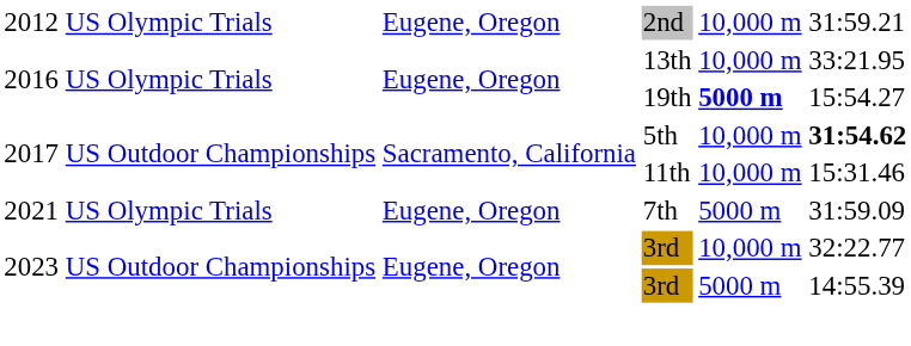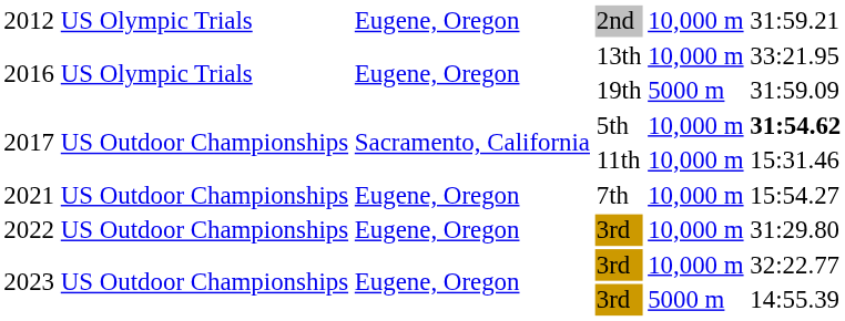 <table>
 <tr>
 <td>2012</td>
 <td><a href='#'>US Olympic Trials</a></td>
 <td><a href='#'>Eugene, Oregon</a></td>
 <td bgcolor=silver>2nd</td>
 <td><a href='#'>10,000 m</a></td>
 <td>31:59.21</td>
 </tr>
 <tr>
 <td Rowspan=2>2016</td>
 <td Rowspan=2><a href='#'>US Olympic Trials</a></td>
 <td Rowspan=2><a href='#'>Eugene, Oregon</a></td>
 <td>13th</td>
 <td><a href='#'>10,000 m</a></td>
 <td>33:21.95</td>
 </tr>
 <tr>
 <td>19th</td>
-<td><strong><a href='#'>5000 m</a></strong></td>
-<td>15:54.27</td>
+<td><a href='#'>5000 m</a></td>
+<td>31:59.09</td>
 </tr>
 <tr>
 <td Rowspan=2>2017</td>
 <td Rowspan=2><a href='#'>US Outdoor Championships</a></td>
 <td Rowspan=2><a href='#'>Sacramento, California</a></td>
 <td>5th</td>
 <td><a href='#'>10,000 m</a></td>
 <td><strong>31:54.62</strong></td>
 </tr>
 <tr>
 <td>11th</td>
 <td><a href='#'>10,000 m</a></td>
 <td>15:31.46</td>
 </tr>
 <tr>
 <td>2021</td>
-<td><a href='#'>US Olympic Trials</a></td>
+<td><a href='#'>US Outdoor Championships</a></td>
 <td><a href='#'>Eugene, Oregon</a></td>
 <td>7th</td>
-<td><a href='#'>5000 m</a></td>
-<td>31:59.09</td>
+<td><a href='#'>10,000 m</a></td>
+<td>15:54.27</td>
+</tr>
+<tr>
+<td>2022</td>
+<td><a href='#'>US Outdoor Championships</a></td>
+<td><a href='#'>Eugene, Oregon</a></td>
+<td bgcolor=cc9900>3rd</td>
+<td><a href='#'>10,000 m</a></td>
+<td>31:29.80</td>
 </tr>
 <tr>
 <td Rowspan=2>2023</td>
 <td Rowspan=2><a href='#'>US Outdoor Championships</a></td>
 <td Rowspan=2><a href='#'>Eugene, Oregon</a></td>
 <td bgcolor=cc9900>3rd</td>
 <td><a href='#'>10,000 m</a></td>
 <td>32:22.77</td>
 </tr>
 <tr>
 <td bgcolor=cc9900>3rd</td>
 <td><a href='#'>5000 m</a></td>
 <td>14:55.39</td>
 </tr>
 </table>
